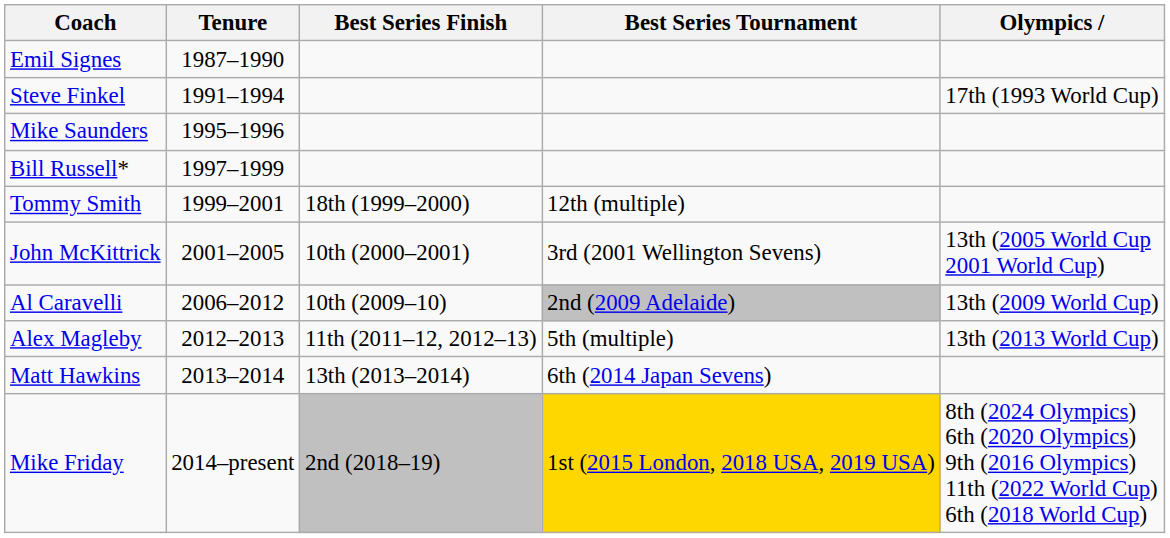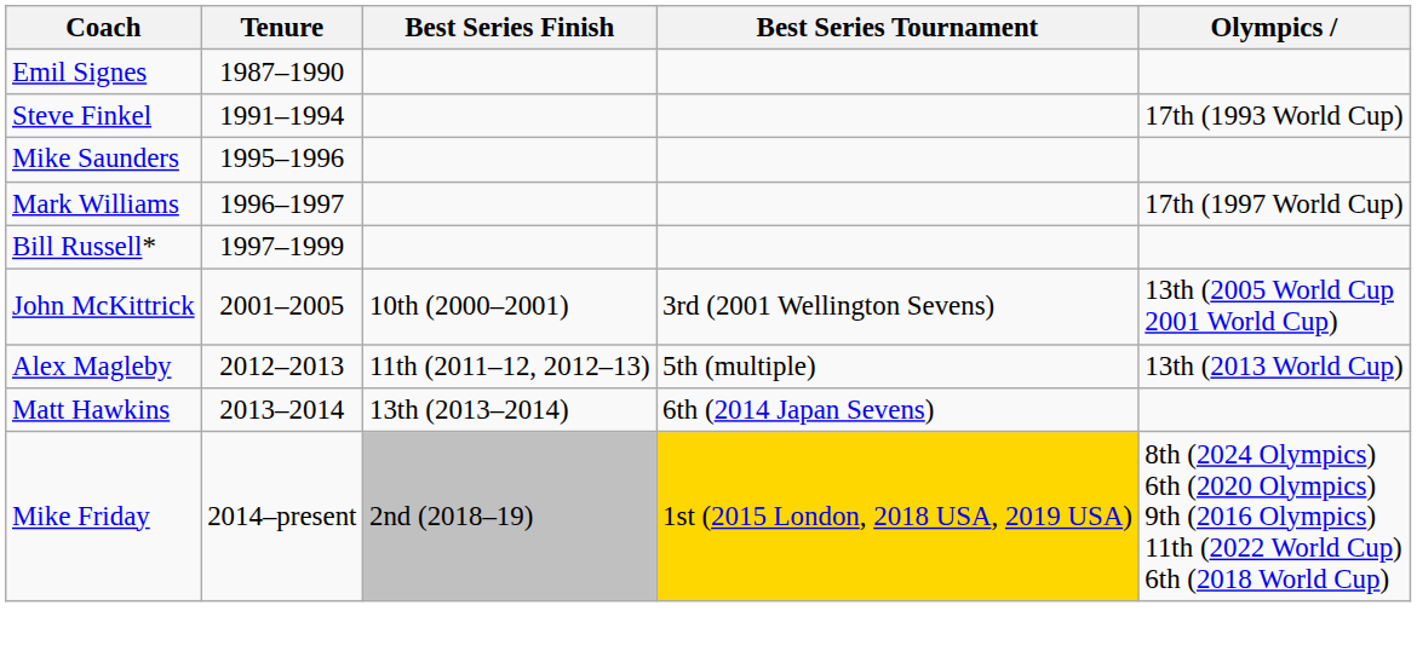 <table class="wikitable sortable">
 <tr>
 <th>Coach</th>
 <th>Tenure</th>
 <th>Best Series Finish</th>
 <th>Best Series Tournament</th>
 <th>Olympics / </th>
 </tr>
 <tr>
 <td> <a href='#'>Emil Signes</a></td>
 <td align=center>1987–1990</td>
 <td></td>
 <td></td>
 <td></td>
 </tr>
 <tr>
 <td> <a href='#'>Steve Finkel</a></td>
 <td align=center>1991–1994</td>
 <td></td>
 <td></td>
 <td>17th (1993 World Cup)</td>
 </tr>
 <tr>
 <td> <a href='#'>Mike Saunders</a></td>
 <td align=center>1995–1996</td>
 <td></td>
 <td></td>
 <td></td>
 </tr>
 <tr>
+<td> <a href='#'>Mark Williams</a></td>
+<td align=center>1996–1997</td>
+<td></td>
+<td></td>
+<td>17th (1997 World Cup)</td>
+</tr>
+<tr>
 <td> <a href='#'>Bill Russell</a>*</td>
 <td align=center>1997–1999</td>
 <td></td>
 <td></td>
-<td></td>
-</tr>
-<tr>
-<td> <a href='#'>Tommy Smith</a></td>
-<td align=center>1999–2001</td>
-<td>18th (1999–2000)</td>
-<td>12th (multiple)</td>
 <td></td>
 </tr>
 <tr>
 <td> <a href='#'>John McKittrick</a></td>
 <td align=center>2001–2005</td>
 <td>10th (2000–2001)</td>
 <td>3rd (2001 Wellington Sevens)</td>
 <td>13th (<a href='#'>2005 World Cup</a> <br> <a href='#'>2001 World Cup</a>)</td>
-</tr>
-<tr>
-<td> <a href='#'>Al Caravelli</a></td>
-<td align=center>2006–2012</td>
-<td>10th (2009–10)</td>
-<td style="background:Silver;">2nd (<a href='#'>2009 Adelaide</a>)</td>
-<td>13th (<a href='#'>2009 World Cup</a>)</td>
 </tr>
 <tr>
 <td> <a href='#'>Alex Magleby</a></td>
 <td align=center>2012–2013</td>
 <td>11th (2011–12, 2012–13)</td>
 <td>5th (multiple)</td>
 <td>13th (<a href='#'>2013 World Cup</a>)</td>
 </tr>
 <tr>
 <td> <a href='#'>Matt Hawkins</a></td>
 <td align=center>2013–2014</td>
 <td>13th (2013–2014)</td>
 <td>6th (<a href='#'>2014 Japan Sevens</a>)</td>
 <td></td>
 </tr>
 <tr>
 <td> <a href='#'>Mike Friday</a></td>
 <td align=center>2014–present</td>
 <td style="background:Silver;">2nd (2018–19)</td>
 <td style="background:Gold;">1st (<a href='#'>2015 London</a>, <a href='#'>2018 USA</a>, <a href='#'>2019 USA</a>)</td>
 <td>8th (<a href='#'>2024 Olympics</a>) <br> 6th (<a href='#'>2020 Olympics</a>) <br> 9th (<a href='#'>2016 Olympics</a>) <br> 11th (<a href='#'>2022 World Cup</a>) <br> 6th (<a href='#'>2018 World Cup</a>)</td>
 </tr>
 </table>
